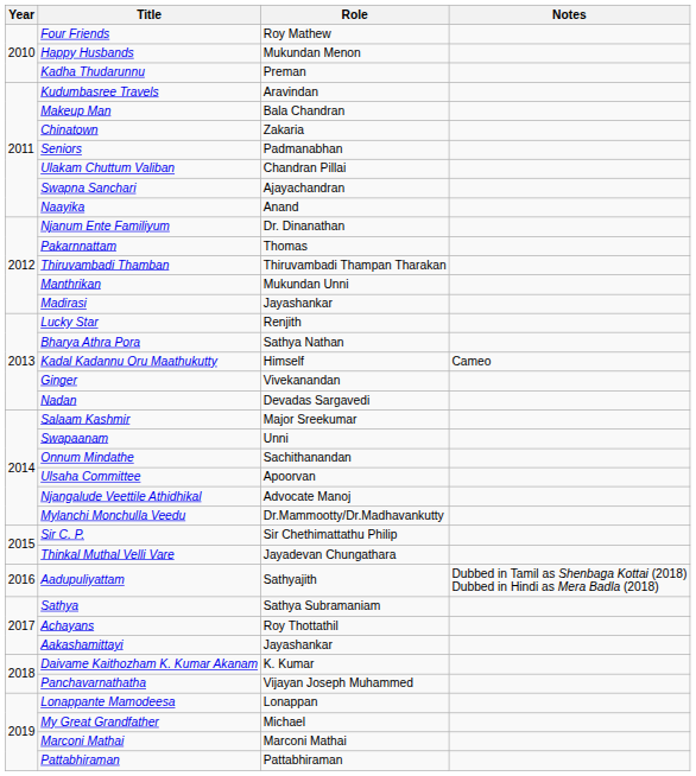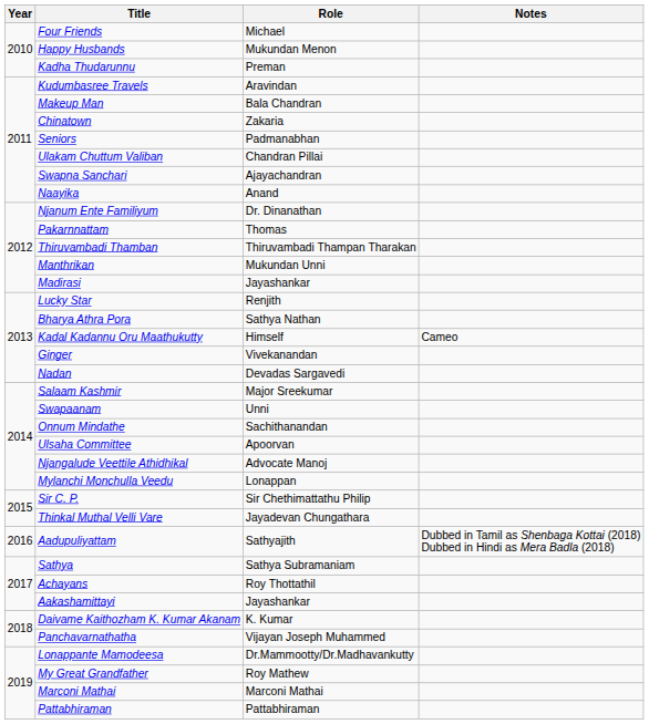 <table class="wikitable sortable">
 <tr>
 <th scope="col">Year</th>
 <th scope="col">Title</th>
 <th scope="col">Role</th>
 <th scope="col" class="unsortable">Notes</th>
 </tr>
 <tr>
 <td rowspan="3">2010</td>
 <td><em><a href='#'>Four Friends</a></em></td>
-<td>Roy Mathew</td>
+<td>Michael</td>
 <td></td>
 </tr>
 <tr>
 <td><em><a href='#'>Happy Husbands</a></em></td>
 <td>Mukundan Menon</td>
 <td></td>
 </tr>
 <tr>
 <td><em><a href='#'>Kadha Thudarunnu</a></em></td>
 <td>Preman</td>
 <td></td>
 </tr>
 <tr>
 <td rowspan="7">2011</td>
 <td><em><a href='#'>Kudumbasree Travels</a></em></td>
 <td>Aravindan</td>
 <td></td>
 </tr>
 <tr>
 <td><em><a href='#'>Makeup Man</a></em></td>
 <td>Bala Chandran</td>
 <td></td>
 </tr>
 <tr>
 <td><em><a href='#'>Chinatown</a></em></td>
 <td>Zakaria</td>
 <td></td>
 </tr>
 <tr>
 <td><em><a href='#'>Seniors</a></em></td>
 <td>Padmanabhan</td>
 <td></td>
 </tr>
 <tr>
 <td><em><a href='#'>Ulakam Chuttum Valiban</a></em></td>
 <td>Chandran Pillai</td>
 <td></td>
 </tr>
 <tr>
 <td><em><a href='#'>Swapna Sanchari</a></em></td>
 <td>Ajayachandran</td>
 <td></td>
 </tr>
 <tr>
 <td><em><a href='#'>Naayika</a></em></td>
 <td>Anand</td>
 <td></td>
 </tr>
 <tr>
 <td rowspan="5">2012</td>
 <td><em><a href='#'>Njanum Ente Familiyum</a></em></td>
 <td>Dr. Dinanathan</td>
 <td></td>
 </tr>
 <tr>
 <td><em><a href='#'>Pakarnnattam</a></em></td>
 <td>Thomas</td>
 <td></td>
 </tr>
 <tr>
 <td><em><a href='#'>Thiruvambadi Thamban</a></em></td>
 <td>Thiruvambadi Thampan Tharakan</td>
 <td></td>
 </tr>
 <tr>
 <td><em><a href='#'>Manthrikan</a></em></td>
 <td>Mukundan Unni</td>
 <td></td>
 </tr>
 <tr>
 <td><em><a href='#'>Madirasi</a></em></td>
 <td>Jayashankar</td>
 <td></td>
 </tr>
 <tr>
 <td rowspan="5">2013</td>
 <td><em><a href='#'>Lucky Star</a></em></td>
 <td>Renjith</td>
 <td></td>
 </tr>
 <tr>
 <td><em><a href='#'>Bharya Athra Pora</a></em></td>
 <td>Sathya Nathan</td>
 <td></td>
 </tr>
 <tr>
 <td><em><a href='#'>Kadal Kadannu Oru Maathukutty</a></em></td>
 <td>Himself</td>
 <td>Cameo</td>
 </tr>
 <tr>
 <td><em><a href='#'>Ginger</a></em></td>
 <td>Vivekanandan</td>
 <td></td>
 </tr>
 <tr>
 <td><em><a href='#'>Nadan</a></em></td>
 <td>Devadas Sargavedi</td>
 <td></td>
 </tr>
 <tr>
 <td rowspan="6">2014</td>
 <td><em><a href='#'>Salaam Kashmir</a></em></td>
 <td>Major Sreekumar</td>
 <td></td>
 </tr>
 <tr>
 <td><em><a href='#'>Swapaanam</a></em></td>
 <td>Unni</td>
 <td></td>
 </tr>
 <tr>
 <td><em><a href='#'>Onnum Mindathe</a></em></td>
 <td>Sachithanandan</td>
 <td></td>
 </tr>
 <tr>
 <td><em><a href='#'>Ulsaha Committee</a></em></td>
 <td>Apoorvan</td>
 <td></td>
 </tr>
 <tr>
 <td><em><a href='#'>Njangalude Veettile Athidhikal</a></em></td>
 <td>Advocate Manoj</td>
 <td></td>
 </tr>
 <tr>
 <td><em><a href='#'>Mylanchi Monchulla Veedu</a></em></td>
-<td>Dr.Mammootty/Dr.Madhavankutty</td>
+<td>Lonappan</td>
 <td></td>
 </tr>
 <tr>
 <td rowspan="2">2015</td>
 <td><em><a href='#'>Sir C. P.</a></em></td>
 <td>Sir Chethimattathu Philip</td>
 <td></td>
 </tr>
 <tr>
 <td><em><a href='#'>Thinkal Muthal Velli Vare</a></em></td>
 <td>Jayadevan Chungathara</td>
 <td></td>
 </tr>
 <tr>
 <td>2016</td>
 <td><em><a href='#'>Aadupuliyattam</a></em></td>
 <td>Sathyajith</td>
 <td>Dubbed in Tamil as <em>Shenbaga Kottai</em> (2018)<br>Dubbed in Hindi as <em>Mera Badla</em> (2018)</td>
 </tr>
 <tr>
 <td rowspan="3">2017</td>
 <td><em><a href='#'>Sathya</a></em></td>
 <td>Sathya Subramaniam</td>
 <td></td>
 </tr>
 <tr>
 <td><em><a href='#'>Achayans</a></em></td>
 <td>Roy Thottathil</td>
 <td></td>
 </tr>
 <tr>
 <td><em><a href='#'>Aakashamittayi</a></em></td>
 <td>Jayashankar</td>
 <td></td>
 </tr>
 <tr>
 <td rowspan="2">2018</td>
 <td><em><a href='#'>Daivame Kaithozham K. Kumar Akanam</a></em></td>
 <td>K. Kumar</td>
 <td></td>
 </tr>
 <tr>
 <td><em><a href='#'>Panchavarnathatha</a></em></td>
 <td>Vijayan Joseph Muhammed</td>
 <td></td>
 </tr>
 <tr>
 <td rowspan="4">2019</td>
 <td><em><a href='#'>Lonappante Mamodeesa</a></em></td>
-<td>Lonappan</td>
+<td>Dr.Mammootty/Dr.Madhavankutty</td>
 <td></td>
 </tr>
 <tr>
 <td><em><a href='#'>My Great Grandfather</a></em></td>
-<td>Michael</td>
+<td>Roy Mathew</td>
 <td></td>
 </tr>
 <tr>
 <td><em><a href='#'>Marconi Mathai</a></em></td>
 <td>Marconi Mathai</td>
 <td></td>
 </tr>
 <tr>
 <td><em><a href='#'>Pattabhiraman</a></em></td>
 <td>Pattabhiraman</td>
 <td></td>
 </tr>
 </table>
